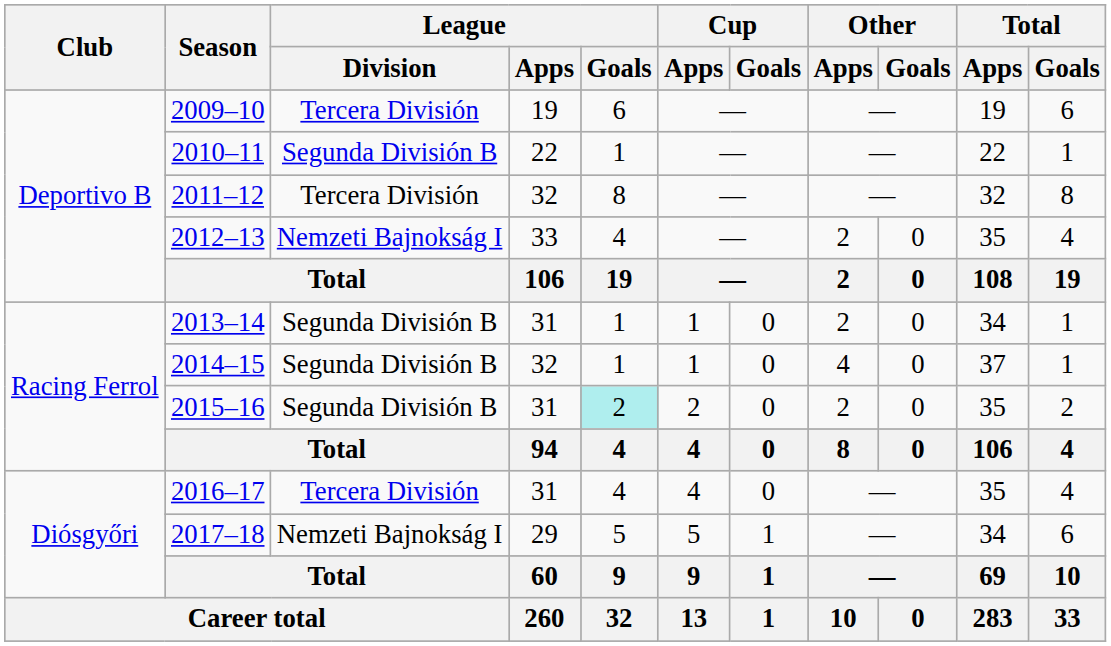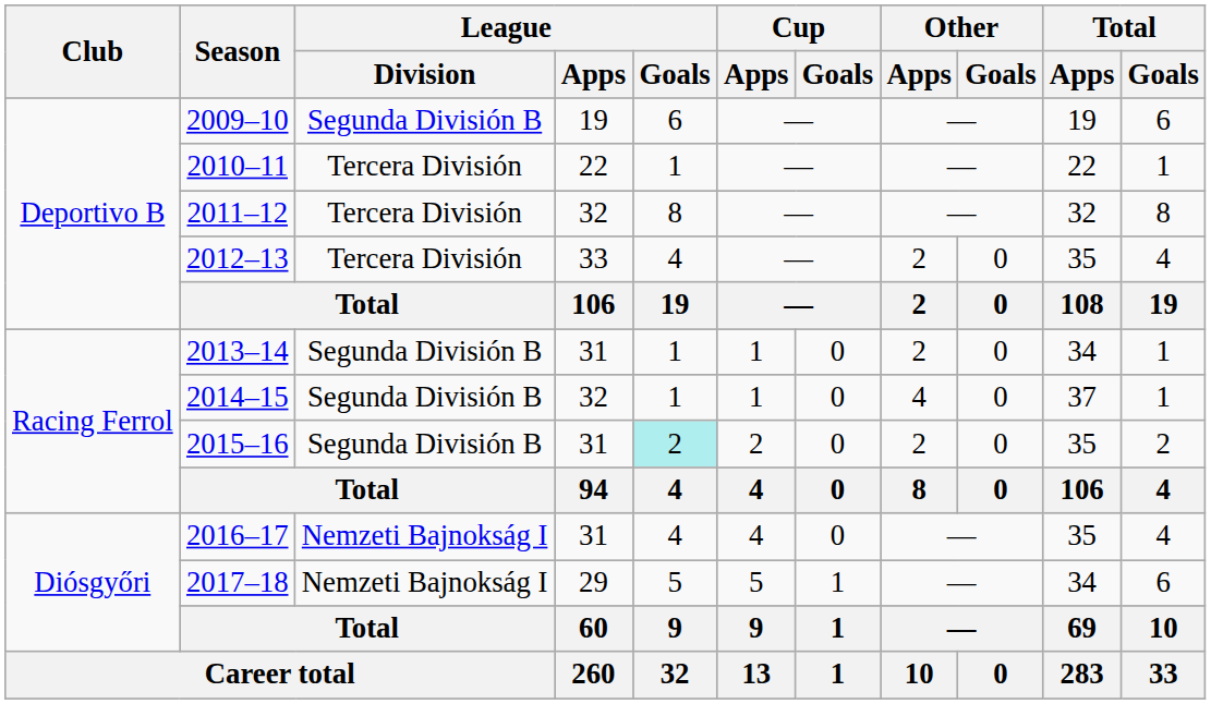 <table class="wikitable" style="text-align: center;">
 <tr>
 <th rowspan="2">Club</th>
 <th rowspan="2">Season</th>
 <th colspan="3">League</th>
 <th colspan="2">Cup</th>
 <th colspan="2">Other</th>
 <th colspan="2">Total</th>
 </tr>
 <tr>
 <th>Division</th>
 <th>Apps</th>
 <th>Goals</th>
 <th>Apps</th>
 <th>Goals</th>
 <th>Apps</th>
 <th>Goals</th>
 <th>Apps</th>
 <th>Goals</th>
 </tr>
 <tr>
 <td rowspan="5"><a href='#'>Deportivo B</a></td>
 <td><a href='#'>2009–10</a></td>
-<td><a href='#'>Tercera División</a></td>
+<td><a href='#'>Segunda División B</a></td>
 <td>19</td>
 <td>6</td>
 <td colspan="2">—</td>
 <td colspan="2">—</td>
 <td>19</td>
 <td>6</td>
 </tr>
 <tr>
 <td><a href='#'>2010–11</a></td>
-<td><a href='#'>Segunda División B</a></td>
+<td>Tercera División</td>
 <td>22</td>
 <td>1</td>
 <td colspan="2">—</td>
 <td colspan="2">—</td>
 <td>22</td>
 <td>1</td>
 </tr>
 <tr>
 <td><a href='#'>2011–12</a></td>
 <td>Tercera División</td>
 <td>32</td>
 <td>8</td>
 <td colspan="2">—</td>
 <td colspan="2">—</td>
 <td>32</td>
 <td>8</td>
 </tr>
 <tr>
 <td><a href='#'>2012–13</a></td>
-<td><a href='#'>Nemzeti Bajnokság I</a></td>
+<td>Tercera División</td>
 <td>33</td>
 <td>4</td>
 <td colspan="2">—</td>
 <td>2</td>
 <td>0</td>
 <td>35</td>
 <td>4</td>
 </tr>
 <tr>
 <th colspan="2">Total</th>
 <th>106</th>
 <th>19</th>
 <th colspan="2">—</th>
 <th>2</th>
 <th>0</th>
 <th>108</th>
 <th>19</th>
 </tr>
 <tr>
 <td rowspan="4"><a href='#'>Racing Ferrol</a></td>
 <td><a href='#'>2013–14</a></td>
 <td>Segunda División B</td>
 <td>31</td>
 <td>1</td>
 <td>1</td>
 <td>0</td>
 <td>2</td>
 <td>0</td>
 <td>34</td>
 <td>1</td>
 </tr>
 <tr>
 <td><a href='#'>2014–15</a></td>
 <td>Segunda División B</td>
 <td>32</td>
 <td>1</td>
 <td>1</td>
 <td>0</td>
 <td>4</td>
 <td>0</td>
 <td>37</td>
 <td>1</td>
 </tr>
 <tr>
 <td><a href='#'>2015–16</a></td>
 <td>Segunda División B</td>
 <td>31</td>
 <td style="background: paleturquoise;">2</td>
 <td>2</td>
 <td>0</td>
 <td>2</td>
 <td>0</td>
 <td>35</td>
 <td>2</td>
 </tr>
 <tr>
 <th colspan="2">Total</th>
 <th>94</th>
 <th>4</th>
 <th>4</th>
 <th>0</th>
 <th>8</th>
 <th>0</th>
 <th>106</th>
 <th>4</th>
 </tr>
 <tr>
 <td rowspan="3"><a href='#'>Diósgyőri</a></td>
 <td><a href='#'>2016–17</a></td>
-<td><a href='#'>Tercera División</a></td>
+<td><a href='#'>Nemzeti Bajnokság I</a></td>
 <td>31</td>
 <td>4</td>
 <td>4</td>
 <td>0</td>
 <td colspan="2">—</td>
 <td>35</td>
 <td>4</td>
 </tr>
 <tr>
 <td><a href='#'>2017–18</a></td>
 <td>Nemzeti Bajnokság I</td>
 <td>29</td>
 <td>5</td>
 <td>5</td>
 <td>1</td>
 <td colspan="2">—</td>
 <td>34</td>
 <td>6</td>
 </tr>
 <tr>
 <th colspan="2">Total</th>
 <th>60</th>
 <th>9</th>
 <th>9</th>
 <th>1</th>
 <th colspan="2">—</th>
 <th>69</th>
 <th>10</th>
 </tr>
 <tr>
 <th colspan="3">Career total</th>
 <th>260</th>
 <th>32</th>
 <th>13</th>
 <th>1</th>
 <th>10</th>
 <th>0</th>
 <th>283</th>
 <th>33</th>
 </tr>
 </table>
